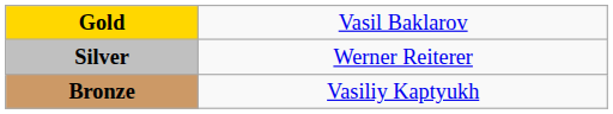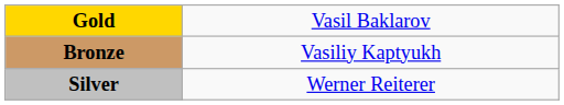 <table class="wikitable" style="text-align:center; " width="35%">
 <tr>
 <td bgcolor="gold"><strong>Gold</strong></td>
 <td><a href='#'>Vasil Baklarov</a><br>  <small><em></em></small></td>
 </tr>
 <tr>
+<td bgcolor="CC9966"><strong>Bronze</strong></td>
+<td><a href='#'>Vasiliy Kaptyukh</a><br>  <small><em></em></small></td>
+</tr>
+<tr>
 <td bgcolor="silver"><strong>Silver</strong></td>
 <td><a href='#'>Werner Reiterer</a><br>  <small><em></em></small></td>
 </tr>
-<tr>
-<td bgcolor="CC9966"><strong>Bronze</strong></td>
-<td><a href='#'>Vasiliy Kaptyukh</a><br>  <small><em></em></small></td>
-</tr>
 </table>
